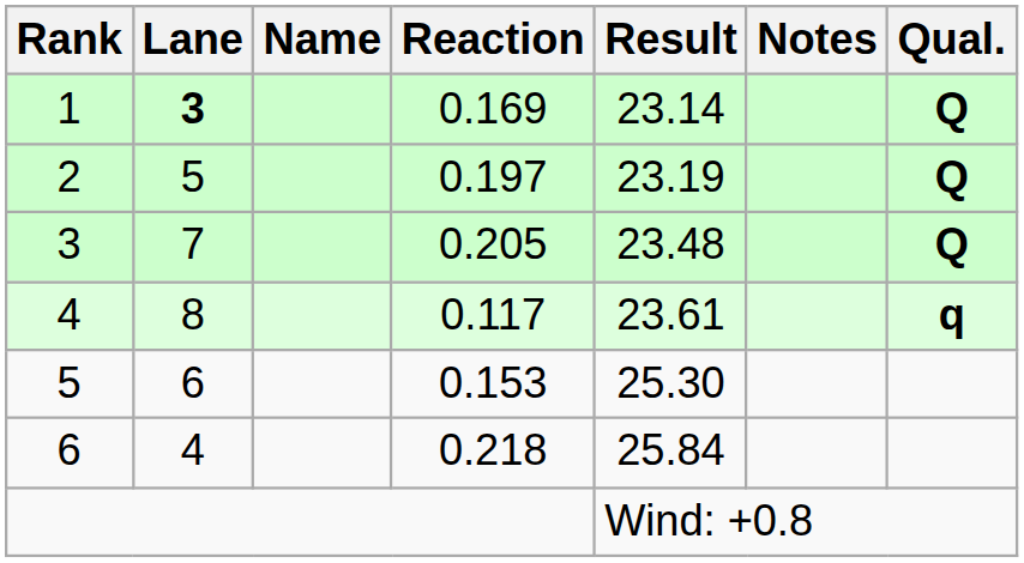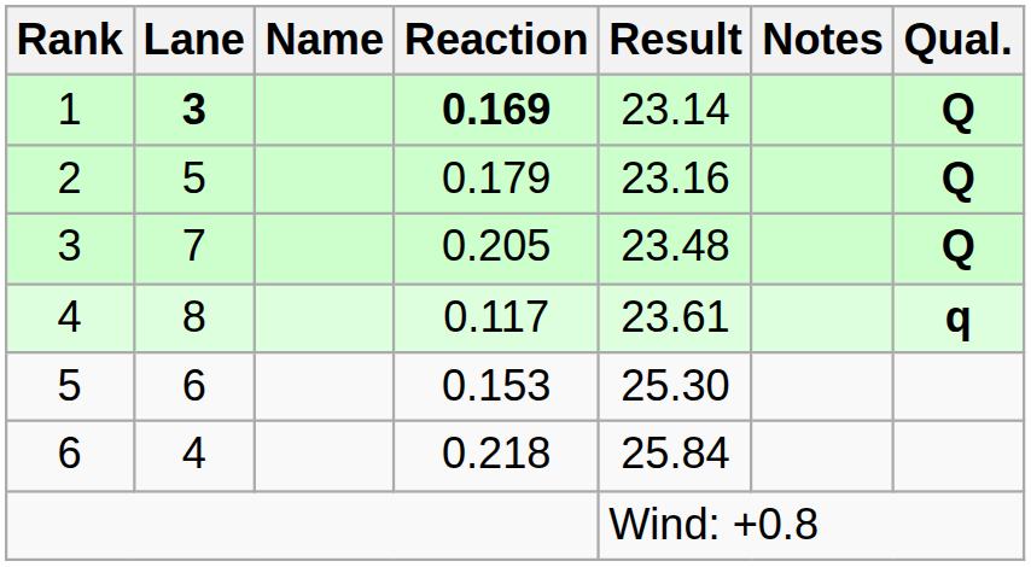 <table class="wikitable sortable" style="text-align:center">
 <tr>
 <th>Rank</th>
 <th>Lane</th>
 <th>Name</th>
 <th>Reaction</th>
 <th>Result</th>
 <th>Notes</th>
 <th>Qual.</th>
 </tr>
 <tr bgcolor=ccffcc>
 <td>1</td>
 <td><strong>3</strong></td>
 <td align="left"></td>
-<td>0.169</td>
+<td><strong>0.169</strong></td>
 <td>23.14</td>
 <td></td>
 <td><strong>Q</strong></td>
 </tr>
 <tr bgcolor=ccffcc>
 <td>2</td>
 <td>5</td>
 <td align="left"></td>
-<td>0.197</td>
-<td>23.19</td>
+<td>0.179</td>
+<td>23.16</td>
 <td></td>
 <td><strong>Q</strong></td>
 </tr>
 <tr bgcolor=ccffcc>
 <td>3</td>
 <td>7</td>
 <td align="left"></td>
 <td>0.205</td>
 <td>23.48</td>
 <td></td>
 <td><strong>Q</strong></td>
 </tr>
 <tr bgcolor=ddffdd>
 <td>4</td>
 <td>8</td>
 <td align="left"></td>
 <td>0.117</td>
 <td>23.61</td>
 <td></td>
 <td><strong>q</strong></td>
 </tr>
 <tr>
 <td>5</td>
 <td>6</td>
 <td align="left"></td>
 <td>0.153</td>
 <td>25.30</td>
 <td></td>
 <td></td>
 </tr>
 <tr>
 <td>6</td>
 <td>4</td>
 <td align="left"></td>
 <td>0.218</td>
 <td>25.84</td>
 <td></td>
 <td></td>
 </tr>
 <tr class="sortbottom">
 <td colspan=4></td>
 <td colspan="3" style="text-align:left;">Wind: +0.8</td>
 </tr>
 </table>
